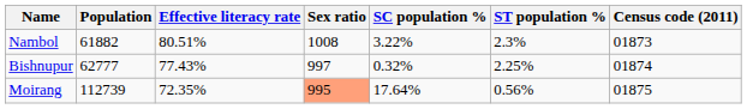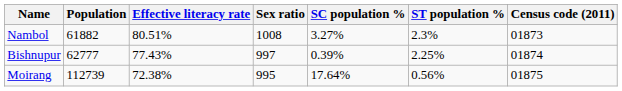 <table class="wikitable sortable">
 <tr>
 <th>Name</th>
 <th>Population</th>
 <th><a href='#'>Effective literacy rate</a></th>
 <th>Sex ratio</th>
 <th><a href='#'>SC</a> population %</th>
 <th><a href='#'>ST</a> population %</th>
 <th>Census code (2011)</th>
 </tr>
 <tr>
 <td><a href='#'>Nambol</a></td>
 <td>61882</td>
 <td>80.51%</td>
 <td>1008</td>
-<td>3.22%</td>
+<td>3.27%</td>
 <td>2.3%</td>
 <td>01873</td>
 </tr>
 <tr>
 <td><a href='#'>Bishnupur</a></td>
 <td>62777</td>
 <td>77.43%</td>
 <td>997</td>
-<td>0.32%</td>
+<td>0.39%</td>
 <td>2.25%</td>
 <td>01874</td>
 </tr>
 <tr>
 <td><a href='#'>Moirang</a></td>
 <td>112739</td>
-<td>72.35%</td>
-<td style="background: lightsalmon;">995</td>
+<td>72.38%</td>
+<td>995</td>
 <td>17.64%</td>
 <td>0.56%</td>
 <td>01875</td>
 </tr>
 </table>
